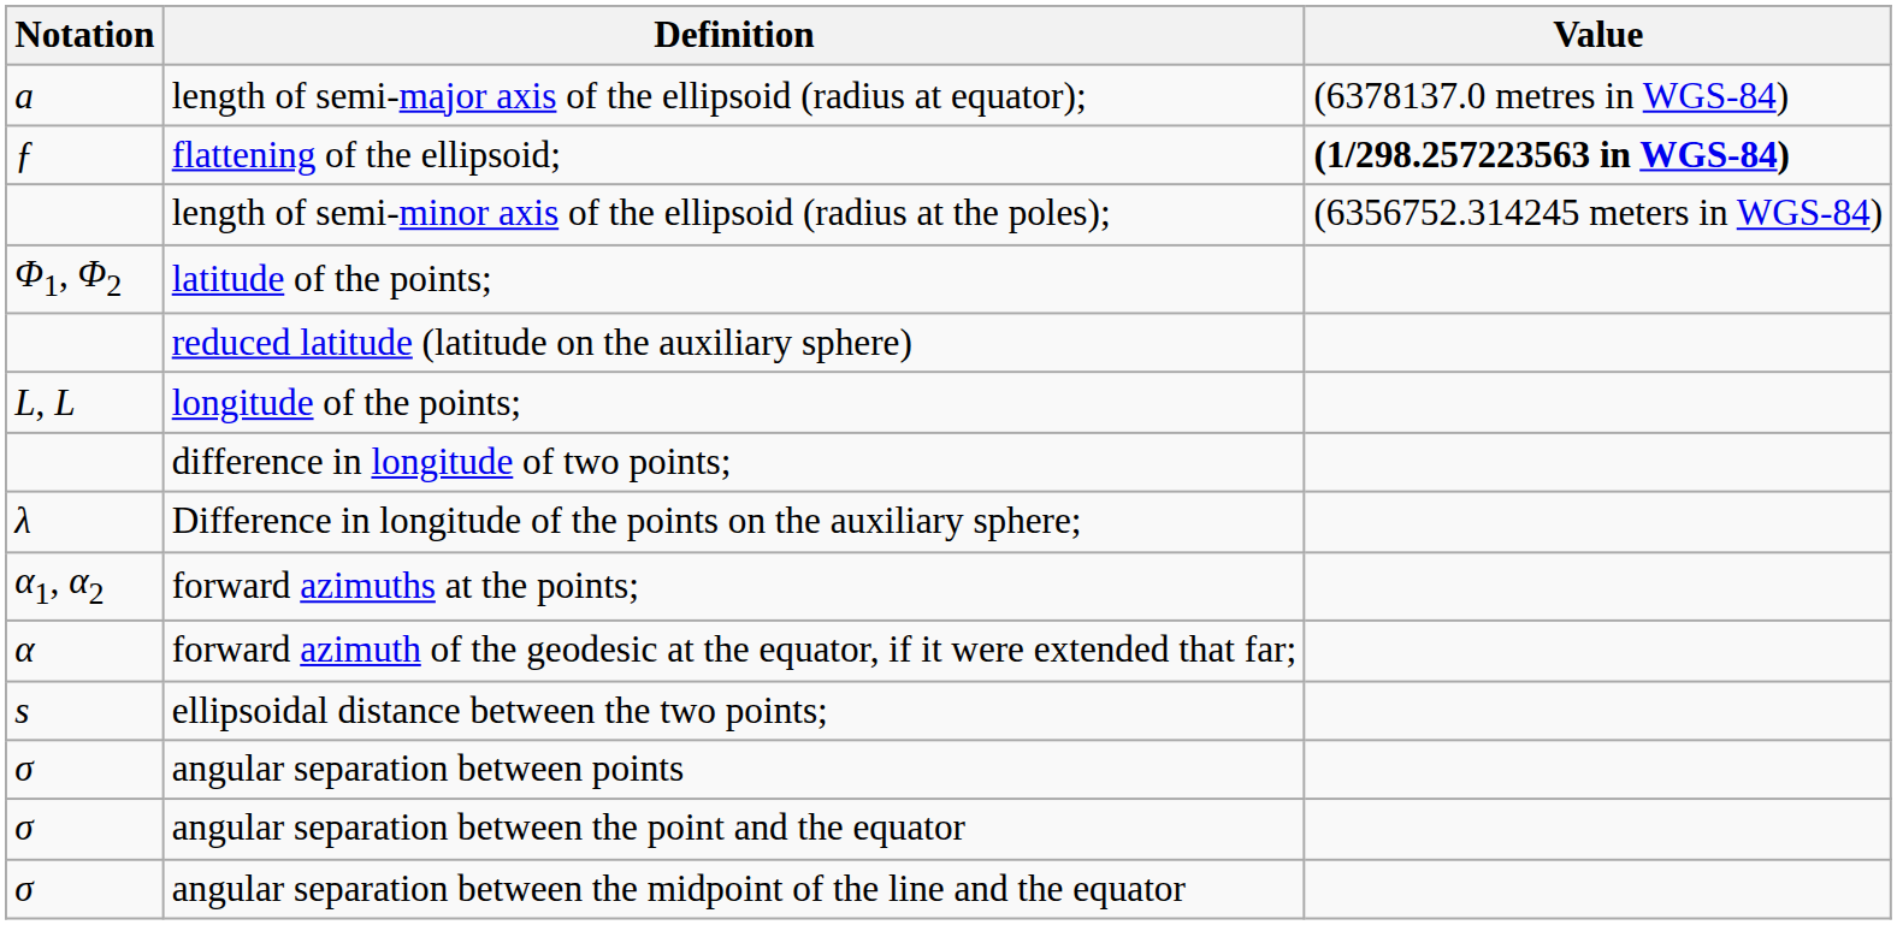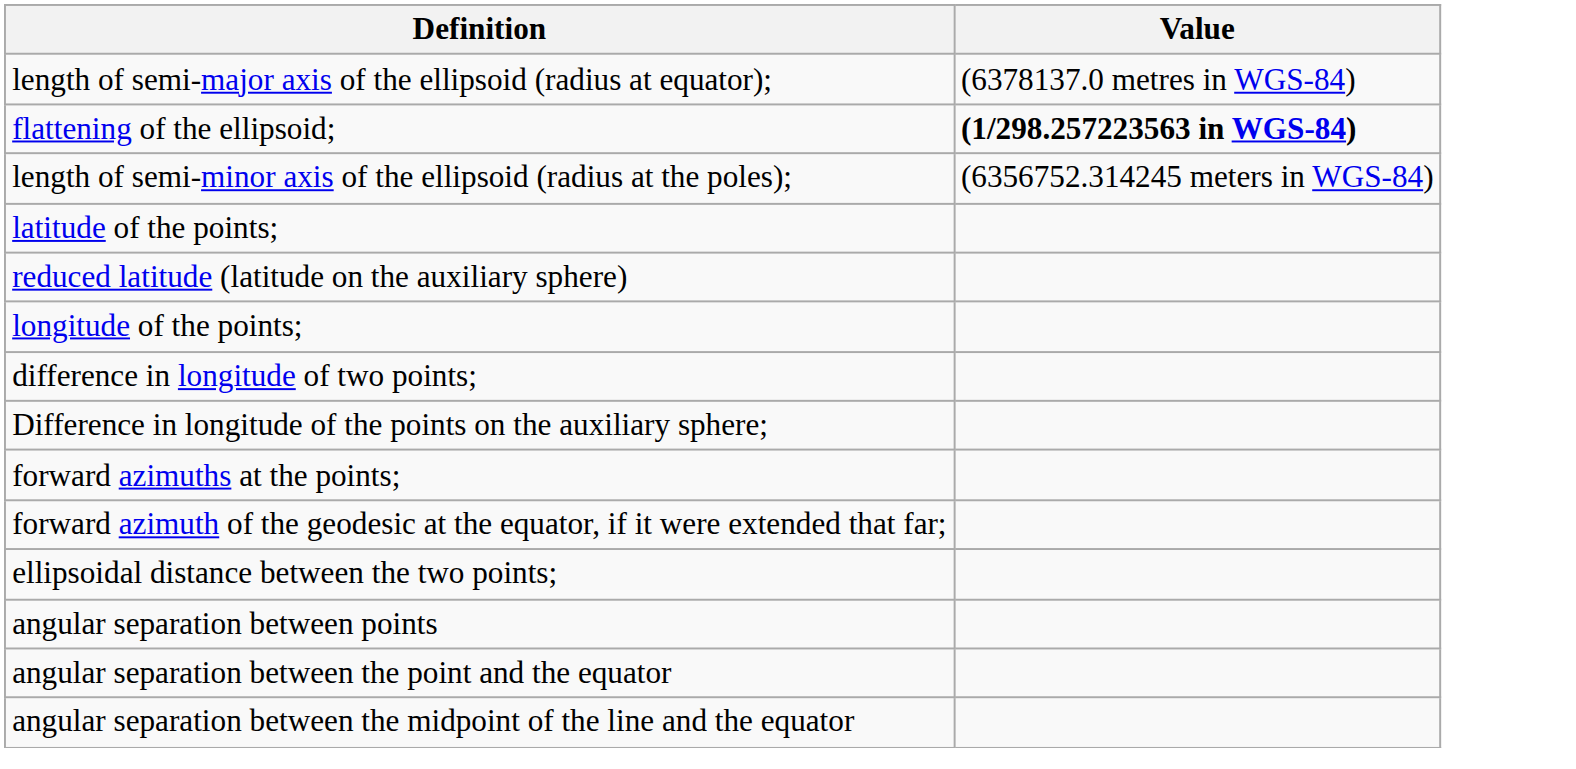 <table class="wikitable">
 <tr>
-<th>Notation</th>
 <th>Definition</th>
 <th>Value</th>
 </tr>
 <tr>
-<td><em>a</em></td>
 <td>length of semi-<a href='#'>major axis</a> of the ellipsoid (radius at equator);</td>
 <td>(6378137.0 metres in <a href='#'>WGS-84</a>)</td>
 </tr>
 <tr>
-<td><em>ƒ</em></td>
 <td><a href='#'>flattening</a> of the ellipsoid;</td>
 <td><strong>(1/298.257223563 in <a href='#'>WGS-84</a>)</strong></td>
 </tr>
 <tr>
-<td></td>
 <td>length of semi-<a href='#'>minor axis</a> of the ellipsoid (radius at the poles);</td>
 <td>(6356752.314245 meters in <a href='#'>WGS-84</a>)</td>
 </tr>
 <tr>
-<td><em>Φ</em><sub>1</sub>, <em>Φ</em><sub>2</sub></td>
 <td><a href='#'>latitude</a> of the points;</td>
 <td></td>
 </tr>
 <tr>
-<td></td>
 <td><a href='#'>reduced latitude</a> (latitude on the auxiliary sphere)</td>
 <td></td>
 </tr>
 <tr>
-<td><em>L</em>, <em>L</em></td>
 <td><a href='#'>longitude</a> of the points;</td>
 <td></td>
 </tr>
 <tr>
-<td></td>
 <td>difference in <a href='#'>longitude</a> of two points;</td>
 <td></td>
 </tr>
 <tr>
-<td><em>λ</em></td>
 <td>Difference in longitude of the points on the auxiliary sphere;</td>
 <td></td>
 </tr>
 <tr>
-<td><em>α</em><sub>1</sub>, <em>α</em><sub>2</sub></td>
 <td>forward <a href='#'>azimuths</a> at the points;</td>
 <td></td>
 </tr>
 <tr>
-<td><em>α</em></td>
 <td>forward <a href='#'>azimuth</a> of the geodesic at the equator, if it were extended that far;</td>
 <td></td>
 </tr>
 <tr>
-<td><em>s</em></td>
 <td>ellipsoidal distance between the two points;</td>
 <td></td>
 </tr>
 <tr>
-<td><em>σ</em></td>
 <td>angular separation between points</td>
 <td></td>
 </tr>
 <tr>
-<td><em>σ</em></td>
 <td>angular separation between the point and the equator</td>
 <td></td>
 </tr>
 <tr>
-<td><em>σ</em></td>
 <td>angular separation between the midpoint of the line and the equator</td>
 <td></td>
 </tr>
 </table>
